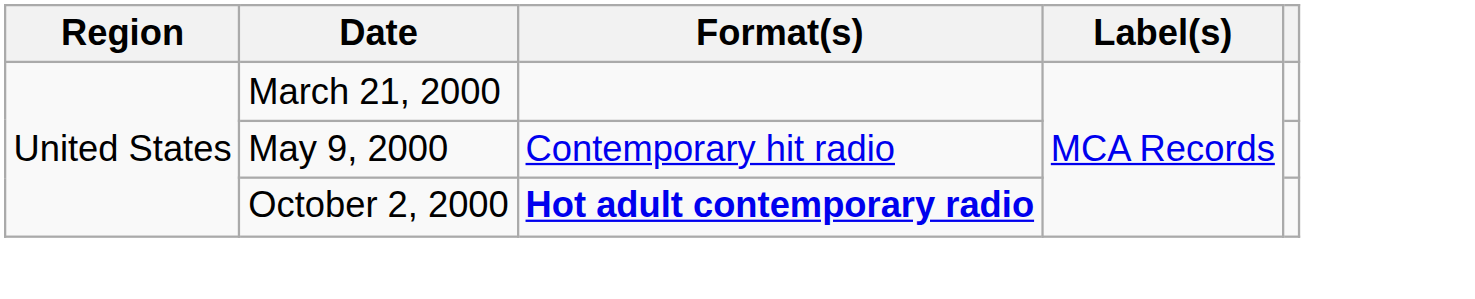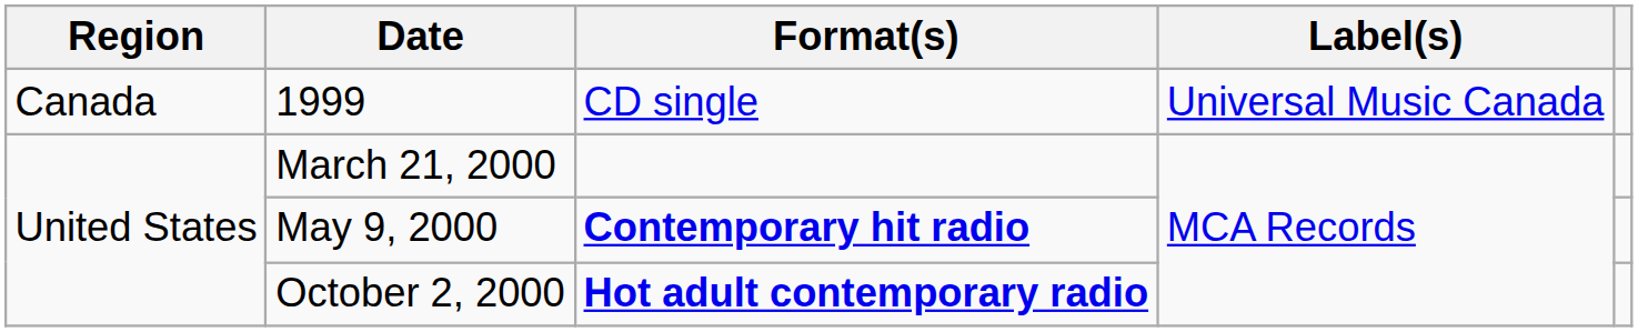 <table class="wikitable">
 <tr>
 <th>Region</th>
 <th>Date</th>
 <th>Format(s)</th>
 <th>Label(s)</th>
 <th></th>
+</tr>
+<tr>
+<td>Canada</td>
+<td>1999</td>
+<td><a href='#'>CD single</a></td>
+<td><a href='#'>Universal Music Canada</a></td>
+<td></td>
 </tr>
 <tr>
 <td rowspan="3">United States</td>
 <td>March 21, 2000</td>
 <td></td>
 <td rowspan="3"><a href='#'>MCA Records</a></td>
 <td></td>
 </tr>
 <tr>
 <td>May 9, 2000</td>
-<td><a href='#'>Contemporary hit radio</a></td>
+<td><strong><a href='#'>Contemporary hit radio</a></strong></td>
 <td></td>
 </tr>
 <tr>
 <td>October 2, 2000</td>
 <td><strong><a href='#'>Hot adult contemporary radio</a></strong></td>
 <td></td>
 </tr>
 </table>
